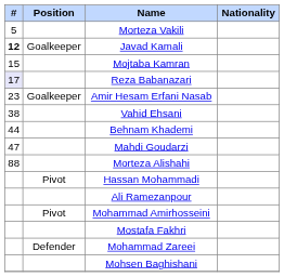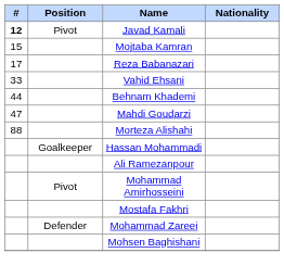 <table border=1 style="border-collapse:collapse; font-size:90%;" cellpadding=3 cellspacing=0 width=30%>
 <tr bgcolor=#C1D8FF>
 <th width=2%>#</th>
 <th width=5%>Position</th>
 <th width=10%>Name</th>
 <th width=5%>Nationality</th>
 </tr>
 <tr align=center>
-<td>5</td>
-<td></td>
-<td><a href='#'>Morteza Vakili</a></td>
-<td></td>
-</tr>
-<tr align=center>
 <td><strong>12</strong></td>
-<td>Goalkeeper</td>
+<td>Pivot</td>
 <td><a href='#'>Javad Kamali</a></td>
 <td></td>
 </tr>
 <tr align=center>
 <td>15</td>
 <td></td>
 <td><a href='#'>Mojtaba Kamran</a></td>
 <td></td>
 </tr>
 <tr align=center>
-<td style="background: lavender;">17</td>
+<td>17</td>
 <td></td>
 <td><a href='#'>Reza Babanazari</a></td>
 <td></td>
 </tr>
 <tr align=center>
-<td>23</td>
-<td>Goalkeeper</td>
-<td><a href='#'>Amir Hesam Erfani Nasab</a></td>
-<td></td>
-</tr>
-<tr align=center>
-<td>38</td>
+<td>33</td>
 <td></td>
 <td><a href='#'>Vahid Ehsani</a></td>
 <td></td>
 </tr>
 <tr align=center>
 <td>44</td>
 <td></td>
 <td><a href='#'>Behnam Khademi</a></td>
 <td></td>
 </tr>
 <tr align=center>
 <td>47</td>
 <td></td>
 <td><a href='#'>Mahdi Goudarzi</a></td>
 <td></td>
 </tr>
 <tr align=center>
 <td>88</td>
 <td></td>
 <td><a href='#'>Morteza Alishahi</a></td>
 <td></td>
 </tr>
 <tr align=center>
 <td></td>
-<td>Pivot</td>
+<td>Goalkeeper</td>
 <td><a href='#'>Hassan Mohammadi</a></td>
 <td></td>
 </tr>
 <tr align=center>
 <td></td>
 <td></td>
 <td><a href='#'>Ali Ramezanpour</a></td>
 <td></td>
 </tr>
 <tr align=center>
 <td></td>
 <td>Pivot</td>
 <td><a href='#'>Mohammad Amirhosseini</a></td>
 <td></td>
 </tr>
 <tr align=center>
 <td></td>
 <td></td>
 <td><a href='#'>Mostafa Fakhri</a></td>
 <td></td>
 </tr>
 <tr align=center>
 <td></td>
 <td>Defender</td>
 <td><a href='#'>Mohammad Zareei</a></td>
 <td></td>
 </tr>
 <tr align=center>
 <td></td>
 <td></td>
 <td><a href='#'>Mohsen Baghishani</a></td>
 <td></td>
 </tr>
 <tr align=center>
 </tr>
 </table>
